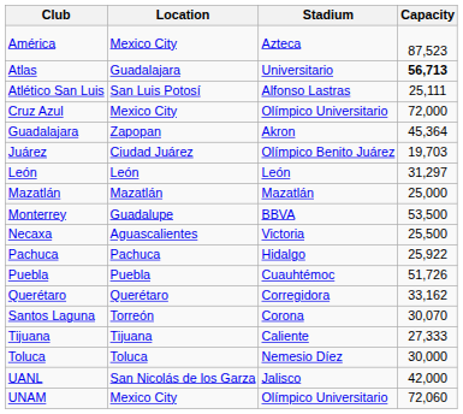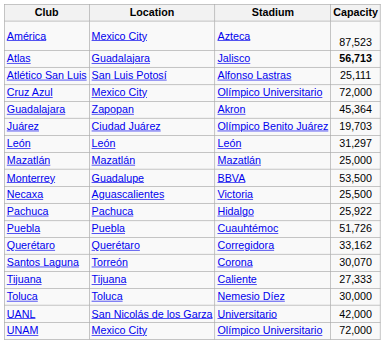 <table class="wikitable sortable">
 <tr>
 <th>Club</th>
 <th>Location</th>
 <th>Stadium</th>
 <th data-sort-type="number">Capacity</th>
 </tr>
 <tr>
 <td><a href='#'>América</a></td>
 <td><a href='#'>Mexico City</a></td>
 <td><a href='#'>Azteca</a></td>
 <td style="text-align:center;"><br>87,523</td>
 </tr>
 <tr>
 <td><a href='#'>Atlas</a></td>
 <td><a href='#'>Guadalajara</a></td>
-<td><a href='#'>Universitario</a></td>
+<td><a href='#'>Jalisco</a></td>
 <td style="text-align:center;"><strong>56,713</strong></td>
 </tr>
 <tr>
 <td style="text-align:left;"><a href='#'>Atlético San Luis</a></td>
 <td><a href='#'>San Luis Potosí</a></td>
 <td><a href='#'>Alfonso Lastras</a></td>
 <td style="text-align:center;">25,111</td>
 </tr>
 <tr>
 <td><a href='#'>Cruz Azul</a></td>
 <td><a href='#'>Mexico City</a></td>
 <td><a href='#'>Olímpico Universitario</a></td>
 <td style="text-align:center;">72,000</td>
 </tr>
 <tr>
 <td><a href='#'>Guadalajara</a></td>
 <td><a href='#'>Zapopan</a></td>
 <td><a href='#'>Akron</a></td>
 <td style="text-align:center;">45,364</td>
 </tr>
 <tr>
 <td><a href='#'>Juárez</a></td>
 <td><a href='#'>Ciudad Juárez</a></td>
 <td><a href='#'>Olímpico Benito Juárez</a></td>
 <td style="text-align:center;">19,703</td>
 </tr>
 <tr>
 <td><a href='#'>León</a></td>
 <td><a href='#'>León</a></td>
 <td><a href='#'>León</a></td>
 <td style="text-align:center;">31,297</td>
 </tr>
 <tr>
 <td><a href='#'>Mazatlán</a></td>
 <td><a href='#'>Mazatlán</a></td>
 <td><a href='#'>Mazatlán</a></td>
 <td style="text-align:center;">25,000</td>
 </tr>
 <tr>
 <td><a href='#'>Monterrey</a></td>
 <td><a href='#'>Guadalupe</a></td>
 <td><a href='#'>BBVA</a></td>
 <td style="text-align:center;">53,500</td>
 </tr>
 <tr>
 <td style="text-align:left;"><a href='#'>Necaxa</a></td>
 <td><a href='#'>Aguascalientes</a></td>
 <td><a href='#'>Victoria</a></td>
 <td style="text-align:center;">25,500</td>
 </tr>
 <tr>
 <td><a href='#'>Pachuca</a></td>
 <td><a href='#'>Pachuca</a></td>
 <td><a href='#'>Hidalgo</a></td>
 <td style="text-align:center;">25,922</td>
 </tr>
 <tr>
 <td><a href='#'>Puebla</a></td>
 <td><a href='#'>Puebla</a></td>
 <td><a href='#'>Cuauhtémoc</a></td>
 <td style="text-align:center;">51,726</td>
 </tr>
 <tr>
 <td><a href='#'>Querétaro</a></td>
 <td><a href='#'>Querétaro</a></td>
 <td><a href='#'>Corregidora</a></td>
 <td style="text-align:center;">33,162</td>
 </tr>
 <tr>
 <td><a href='#'>Santos Laguna</a></td>
 <td><a href='#'>Torreón</a></td>
 <td><a href='#'>Corona</a></td>
 <td style="text-align:center;">30,070</td>
 </tr>
 <tr>
 <td><a href='#'>Tijuana</a></td>
 <td><a href='#'>Tijuana</a></td>
 <td><a href='#'>Caliente</a></td>
 <td style="text-align:center;">27,333</td>
 </tr>
 <tr>
 <td><a href='#'>Toluca</a></td>
 <td><a href='#'>Toluca</a></td>
 <td><a href='#'>Nemesio Díez</a></td>
 <td style="text-align:center;">30,000</td>
 </tr>
 <tr>
 <td><a href='#'>UANL</a></td>
 <td><a href='#'>San Nicolás de los Garza</a></td>
-<td><a href='#'>Jalisco</a></td>
+<td><a href='#'>Universitario</a></td>
 <td style="text-align:center;">42,000</td>
 </tr>
 <tr>
 <td><a href='#'>UNAM</a></td>
 <td><a href='#'>Mexico City</a></td>
 <td><a href='#'>Olímpico Universitario</a></td>
-<td style="text-align:center;">72,060</td>
+<td style="text-align:center;">72,000</td>
 </tr>
 </table>
